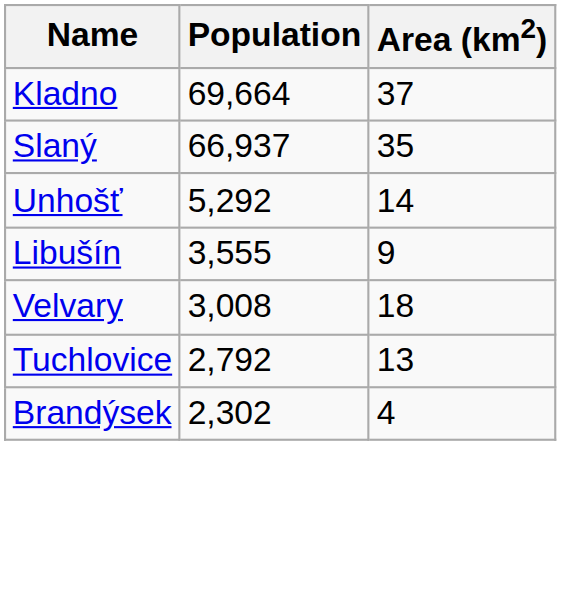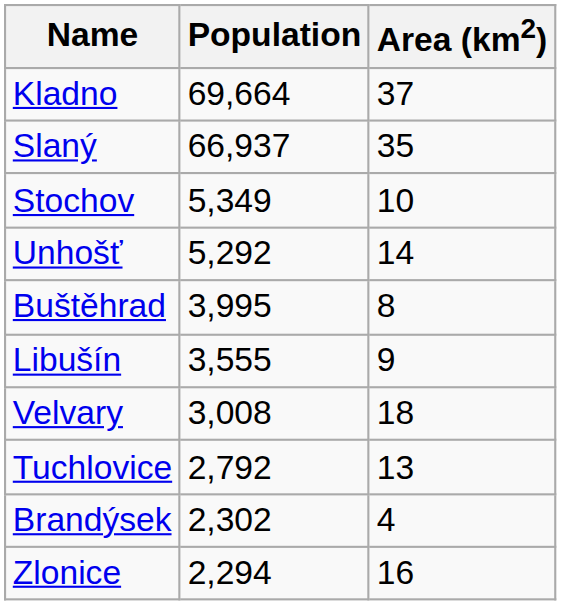 <table class="wikitable sortable">
 <tr>
 <th>Name</th>
 <th>Population</th>
 <th>Area (km<sup>2</sup>)</th>
 </tr>
 <tr>
 <td><a href='#'>Kladno</a></td>
 <td>69,664</td>
 <td>37</td>
 </tr>
 <tr>
 <td><a href='#'>Slaný</a></td>
 <td>66,937</td>
 <td>35</td>
 </tr>
 <tr>
+<td><a href='#'>Stochov</a></td>
+<td>5,349</td>
+<td>10</td>
+</tr>
+<tr>
 <td><a href='#'>Unhošť</a></td>
 <td>5,292</td>
 <td>14</td>
+</tr>
+<tr>
+<td><a href='#'>Buštěhrad</a></td>
+<td>3,995</td>
+<td>8</td>
 </tr>
 <tr>
 <td><a href='#'>Libušín</a></td>
 <td>3,555</td>
 <td>9</td>
 </tr>
 <tr>
 <td><a href='#'>Velvary</a></td>
 <td>3,008</td>
 <td>18</td>
 </tr>
 <tr>
 <td><a href='#'>Tuchlovice</a></td>
 <td>2,792</td>
 <td>13</td>
 </tr>
 <tr>
 <td><a href='#'>Brandýsek</a></td>
 <td>2,302</td>
 <td>4</td>
 </tr>
+<tr>
+<td><a href='#'>Zlonice</a></td>
+<td>2,294</td>
+<td>16</td>
+</tr>
 </table>
